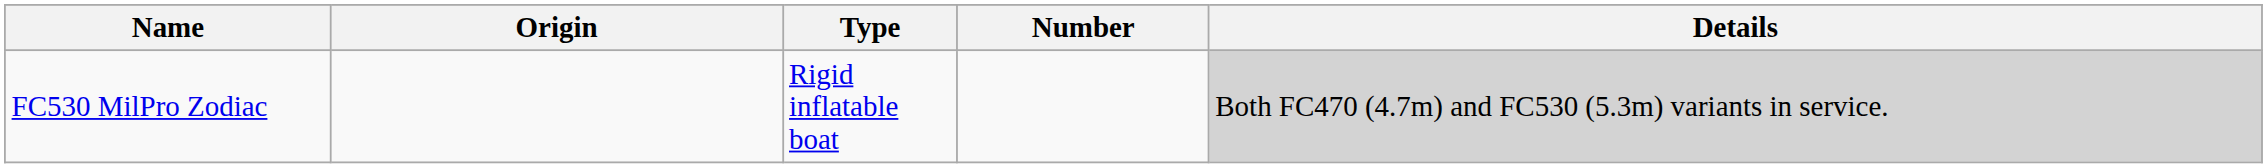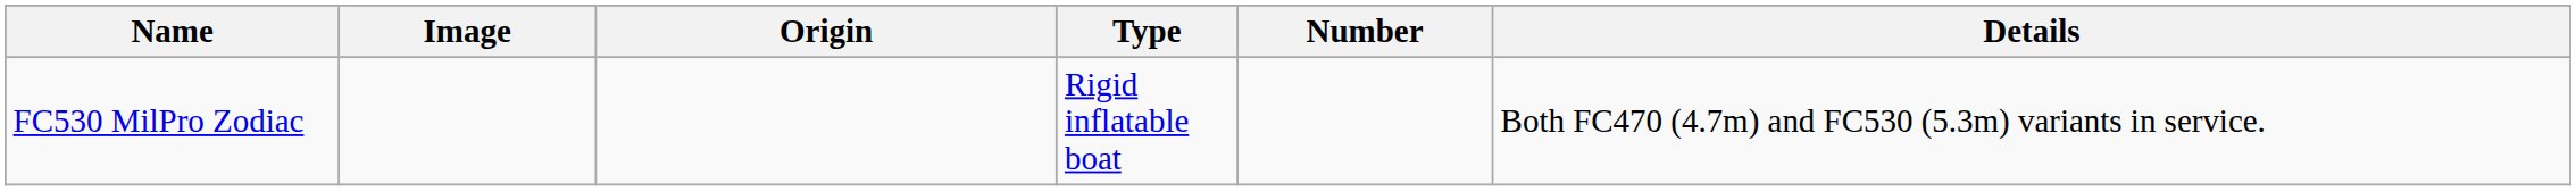 <table class="wikitable">
 <tr>
 <th style="text-align: center; width:13%;">Name</th>
+<th style="text-align: center; width:10%;">Image</th>
 <th style="text-align: center; width:18%;">Origin</th>
 <th style="text-align: center; width:7%;">Type</th>
 <th style="text-align: center; width:10%; ">Number</th>
 <th style="text-align: center; width:42%;">Details</th>
 </tr>
 <tr>
 <td><a href='#'>FC530 MilPro Zodiac</a></td>
 <td></td>
+<td></td>
 <td><a href='#'>Rigid inflatable boat</a></td>
 <td></td>
-<td style="background: lightgrey;">Both FC470 (4.7m) and FC530 (5.3m) variants in service.</td>
+<td>Both FC470 (4.7m) and FC530 (5.3m) variants in service.</td>
 </tr>
 </table>
